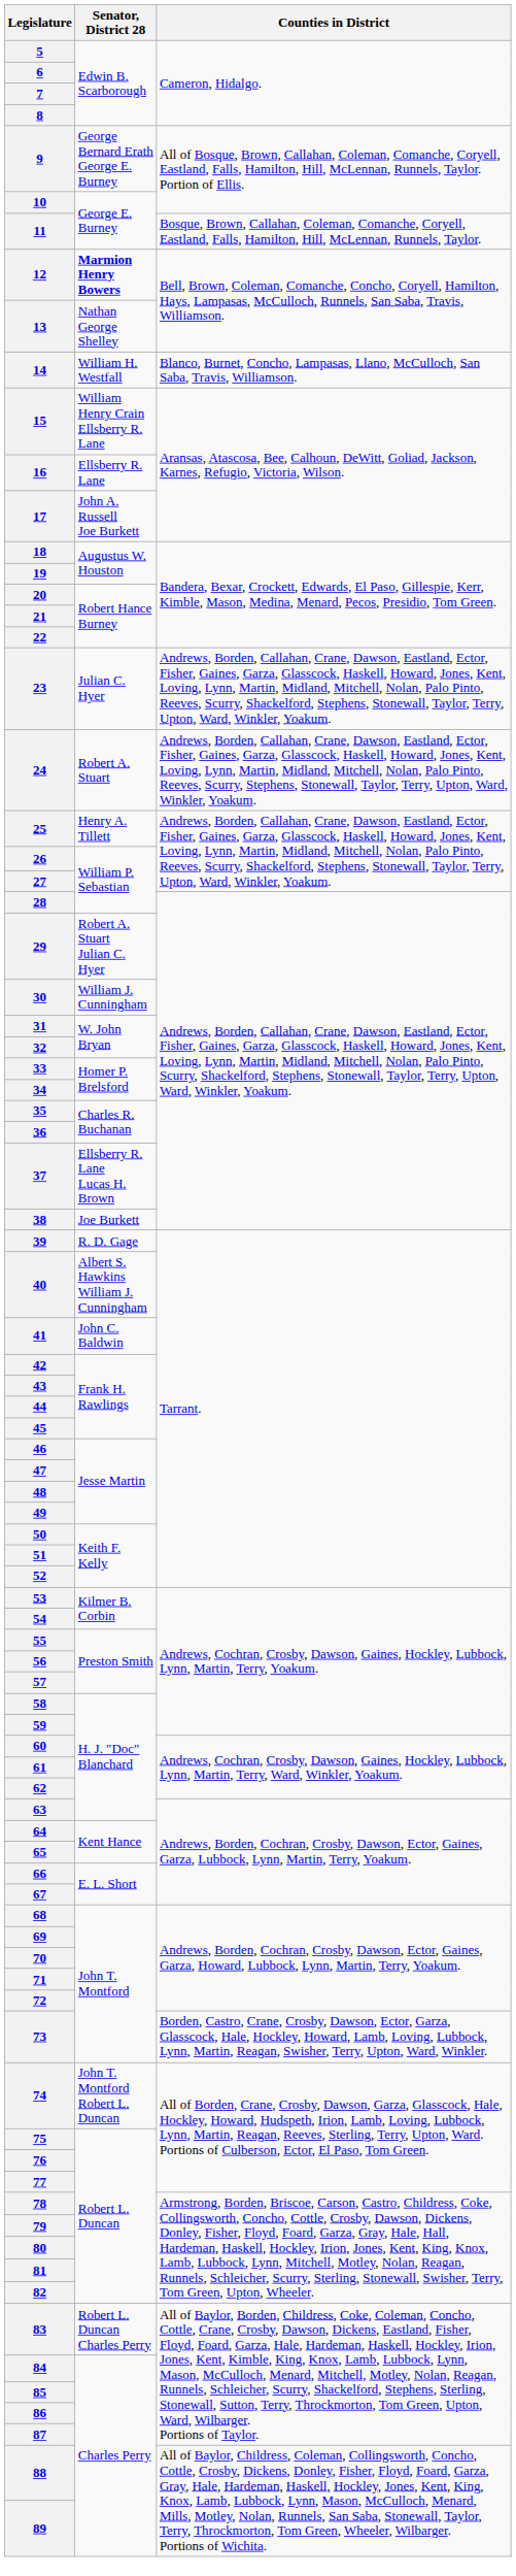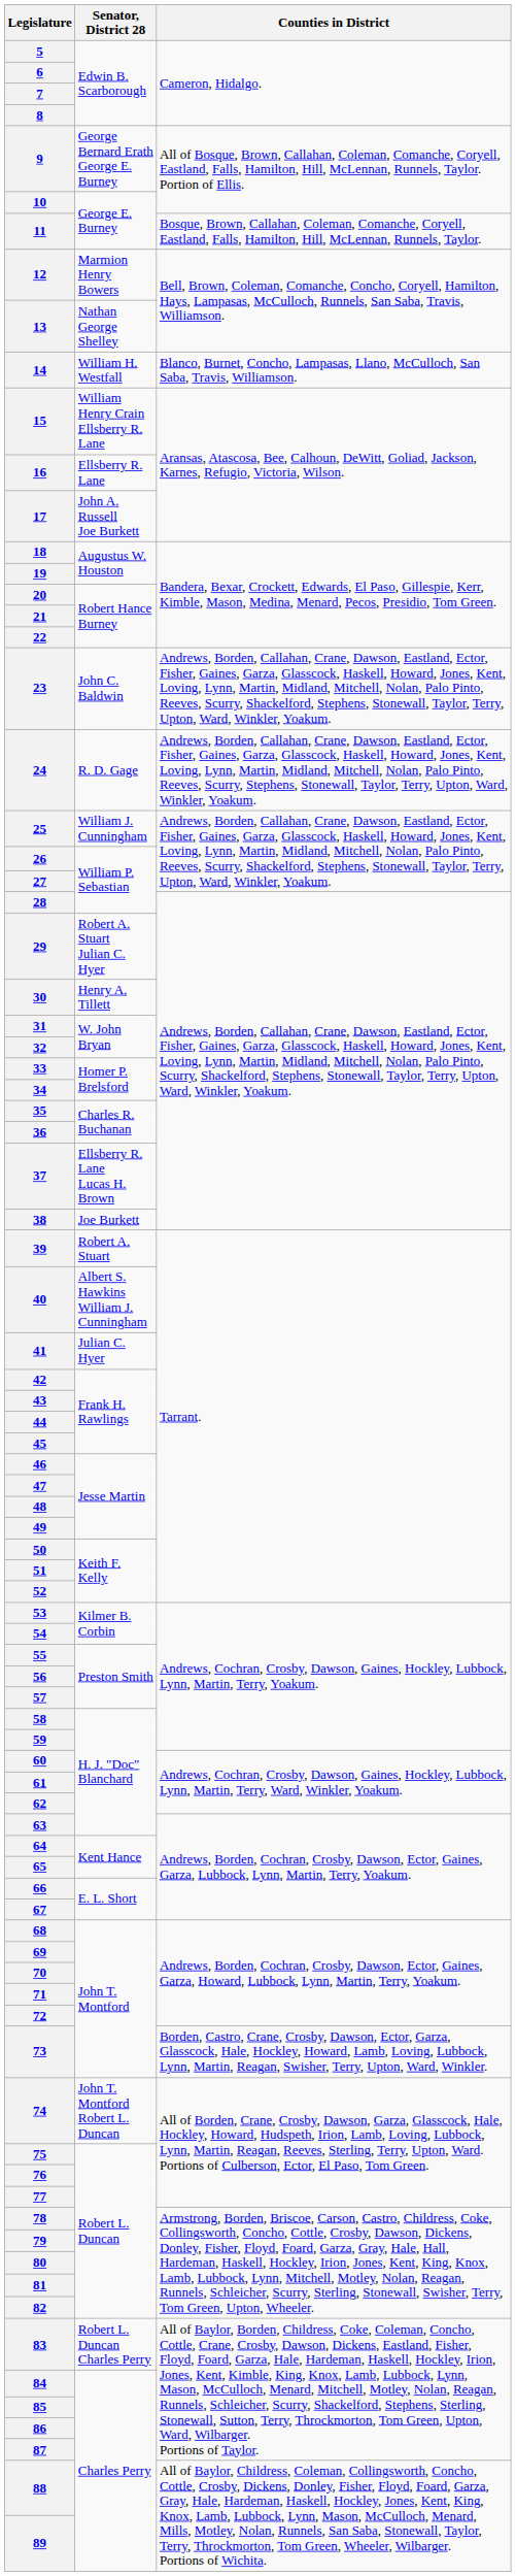 <table class="wikitable">
 <tr>
 <th>Legislature</th>
 <th>Senator, District 28</th>
 <th width=70%>Counties in District</th>
 </tr>
 <tr>
 <th><a href='#'>5</a></th>
 <td rowspan=4><a href='#'>Edwin B. Scarborough</a></td>
 <td rowspan=4><a href='#'>Cameron</a>, <a href='#'>Hidalgo</a>.</td>
 </tr>
 <tr>
 <th><a href='#'>6</a></th>
 </tr>
 <tr>
 <th><a href='#'>7</a></th>
 </tr>
 <tr>
 <th><a href='#'>8</a></th>
 </tr>
 <tr>
 <th><a href='#'>9</a></th>
 <td><a href='#'>George Bernard Erath</a><br><a href='#'>George E. Burney</a></td>
 <td rowspan=2>All of <a href='#'>Bosque</a>, <a href='#'>Brown</a>, <a href='#'>Callahan</a>, <a href='#'>Coleman</a>, <a href='#'>Comanche</a>, <a href='#'>Coryell</a>, <a href='#'>Eastland</a>, <a href='#'>Falls</a>, <a href='#'>Hamilton</a>, <a href='#'>Hill</a>, <a href='#'>McLennan</a>, <a href='#'>Runnels</a>, <a href='#'>Taylor</a>.<br>Portion of <a href='#'>Ellis</a>.</td>
 </tr>
 <tr>
 <th><a href='#'>10</a></th>
 <td rowspan=2><a href='#'>George E. Burney</a></td>
 </tr>
 <tr>
 <th><a href='#'>11</a></th>
 <td><a href='#'>Bosque</a>, <a href='#'>Brown</a>, <a href='#'>Callahan</a>, <a href='#'>Coleman</a>, <a href='#'>Comanche</a>, <a href='#'>Coryell</a>, <a href='#'>Eastland</a>, <a href='#'>Falls</a>, <a href='#'>Hamilton</a>, <a href='#'>Hill</a>, <a href='#'>McLennan</a>, <a href='#'>Runnels</a>, <a href='#'>Taylor</a>.</td>
 </tr>
 <tr>
 <th><a href='#'>12</a></th>
-<td><strong><a href='#'>Marmion Henry Bowers</a></strong></td>
+<td><a href='#'>Marmion Henry Bowers</a></td>
 <td rowspan=2><a href='#'>Bell</a>, <a href='#'>Brown</a>, <a href='#'>Coleman</a>, <a href='#'>Comanche</a>, <a href='#'>Concho</a>, <a href='#'>Coryell</a>, <a href='#'>Hamilton</a>, <a href='#'>Hays</a>, <a href='#'>Lampasas</a>, <a href='#'>McCulloch</a>, <a href='#'>Runnels</a>, <a href='#'>San Saba</a>, <a href='#'>Travis</a>, <a href='#'>Williamson</a>.</td>
 </tr>
 <tr>
 <th><a href='#'>13</a></th>
 <td><a href='#'>Nathan George Shelley</a></td>
 </tr>
 <tr>
 <th><a href='#'>14</a></th>
 <td><a href='#'>William H. Westfall</a></td>
 <td><a href='#'>Blanco</a>, <a href='#'>Burnet</a>, <a href='#'>Concho</a>, <a href='#'>Lampasas</a>, <a href='#'>Llano</a>, <a href='#'>McCulloch</a>, <a href='#'>San Saba</a>, <a href='#'>Travis</a>, <a href='#'>Williamson</a>.</td>
 </tr>
 <tr>
 <th><a href='#'>15</a></th>
 <td><a href='#'>William Henry Crain</a><br><a href='#'>Ellsberry R. Lane</a></td>
 <td rowspan=3><a href='#'>Aransas</a>, <a href='#'>Atascosa</a>, <a href='#'>Bee</a>, <a href='#'>Calhoun</a>, <a href='#'>DeWitt</a>, <a href='#'>Goliad</a>, <a href='#'>Jackson</a>, <a href='#'>Karnes</a>, <a href='#'>Refugio</a>, <a href='#'>Victoria</a>, <a href='#'>Wilson</a>.</td>
 </tr>
 <tr>
 <th><a href='#'>16</a></th>
 <td><a href='#'>Ellsberry R. Lane</a></td>
 </tr>
 <tr>
 <th><a href='#'>17</a></th>
 <td><a href='#'>John A. Russell</a><br><a href='#'>Joe Burkett</a></td>
 </tr>
 <tr>
 <th><a href='#'>18</a></th>
 <td rowspan=2><a href='#'>Augustus W. Houston</a></td>
 <td rowspan=5><a href='#'>Bandera</a>, <a href='#'>Bexar</a>, <a href='#'>Crockett</a>, <a href='#'>Edwards</a>, <a href='#'>El Paso</a>, <a href='#'>Gillespie</a>, <a href='#'>Kerr</a>, <a href='#'>Kimble</a>, <a href='#'>Mason</a>, <a href='#'>Medina</a>, <a href='#'>Menard</a>, <a href='#'>Pecos</a>, <a href='#'>Presidio</a>, <a href='#'>Tom Green</a>.</td>
 </tr>
 <tr>
 <th><a href='#'>19</a></th>
 </tr>
 <tr>
 <th><a href='#'>20</a></th>
 <td rowspan=3><a href='#'>Robert Hance Burney</a></td>
 </tr>
 <tr>
 <th><a href='#'>21</a></th>
 </tr>
 <tr>
 <th><a href='#'>22</a></th>
 </tr>
 <tr>
 <th><a href='#'>23</a></th>
-<td><a href='#'>Julian C. Hyer</a></td>
+<td><a href='#'>John C. Baldwin</a></td>
 <td><a href='#'>Andrews</a>, <a href='#'>Borden</a>, <a href='#'>Callahan</a>, <a href='#'>Crane</a>, <a href='#'>Dawson</a>, <a href='#'>Eastland</a>, <a href='#'>Ector</a>, <a href='#'>Fisher</a>, <a href='#'>Gaines</a>, <a href='#'>Garza</a>, <a href='#'>Glasscock</a>, <a href='#'>Haskell</a>, <a href='#'>Howard</a>, <a href='#'>Jones</a>, <a href='#'>Kent</a>, <a href='#'>Loving</a>, <a href='#'>Lynn</a>, <a href='#'>Martin</a>, <a href='#'>Midland</a>, <a href='#'>Mitchell</a>, <a href='#'>Nolan</a>, <a href='#'>Palo Pinto</a>, <a href='#'>Reeves</a>, <a href='#'>Scurry</a>, <a href='#'>Shackelford</a>, <a href='#'>Stephens</a>, <a href='#'>Stonewall</a>, <a href='#'>Taylor</a>, <a href='#'>Terry</a>, <a href='#'>Upton</a>, <a href='#'>Ward</a>, <a href='#'>Winkler</a>, <a href='#'>Yoakum</a>.</td>
 </tr>
 <tr>
 <th><a href='#'>24</a></th>
-<td><a href='#'>Robert A. Stuart</a></td>
+<td><a href='#'>R. D. Gage</a></td>
 <td><a href='#'>Andrews</a>, <a href='#'>Borden</a>, <a href='#'>Callahan</a>, <a href='#'>Crane</a>, <a href='#'>Dawson</a>, <a href='#'>Eastland</a>, <a href='#'>Ector</a>, <a href='#'>Fisher</a>, <a href='#'>Gaines</a>, <a href='#'>Garza</a>, <a href='#'>Glasscock</a>, <a href='#'>Haskell</a>, <a href='#'>Howard</a>, <a href='#'>Jones</a>, <a href='#'>Kent</a>, <a href='#'>Loving</a>, <a href='#'>Lynn</a>, <a href='#'>Martin</a>, <a href='#'>Midland</a>, <a href='#'>Mitchell</a>, <a href='#'>Nolan</a>, <a href='#'>Palo Pinto</a>, <a href='#'>Reeves</a>, <a href='#'>Scurry</a>, <a href='#'>Stephens</a>, <a href='#'>Stonewall</a>, <a href='#'>Taylor</a>, <a href='#'>Terry</a>, <a href='#'>Upton</a>, <a href='#'>Ward</a>, <a href='#'>Winkler</a>, <a href='#'>Yoakum</a>.</td>
 </tr>
 <tr>
 <th><a href='#'>25</a></th>
-<td><a href='#'>Henry A. Tillett</a></td>
+<td><a href='#'>William J. Cunningham</a></td>
 <td rowspan=3><a href='#'>Andrews</a>, <a href='#'>Borden</a>, <a href='#'>Callahan</a>, <a href='#'>Crane</a>, <a href='#'>Dawson</a>, <a href='#'>Eastland</a>, <a href='#'>Ector</a>, <a href='#'>Fisher</a>, <a href='#'>Gaines</a>, <a href='#'>Garza</a>, <a href='#'>Glasscock</a>, <a href='#'>Haskell</a>, <a href='#'>Howard</a>, <a href='#'>Jones</a>, <a href='#'>Kent</a>, <a href='#'>Loving</a>, <a href='#'>Lynn</a>, <a href='#'>Martin</a>, <a href='#'>Midland</a>, <a href='#'>Mitchell</a>, <a href='#'>Nolan</a>, <a href='#'>Palo Pinto</a>, <a href='#'>Reeves</a>, <a href='#'>Scurry</a>, <a href='#'>Shackelford</a>, <a href='#'>Stephens</a>, <a href='#'>Stonewall</a>, <a href='#'>Taylor</a>, <a href='#'>Terry</a>, <a href='#'>Upton</a>, <a href='#'>Ward</a>, <a href='#'>Winkler</a>, <a href='#'>Yoakum</a>.</td>
 </tr>
 <tr>
 <th><a href='#'>26</a></th>
 <td rowspan=3><a href='#'>William P. Sebastian</a></td>
 </tr>
 <tr>
 <th><a href='#'>27</a></th>
 </tr>
 <tr>
 <th><a href='#'>28</a></th>
 <td rowspan=11><a href='#'>Andrews</a>, <a href='#'>Borden</a>, <a href='#'>Callahan</a>, <a href='#'>Crane</a>, <a href='#'>Dawson</a>, <a href='#'>Eastland</a>, <a href='#'>Ector</a>, <a href='#'>Fisher</a>, <a href='#'>Gaines</a>, <a href='#'>Garza</a>, <a href='#'>Glasscock</a>, <a href='#'>Haskell</a>, <a href='#'>Howard</a>, <a href='#'>Jones</a>, <a href='#'>Kent</a>, <a href='#'>Loving</a>, <a href='#'>Lynn</a>, <a href='#'>Martin</a>, <a href='#'>Midland</a>, <a href='#'>Mitchell</a>, <a href='#'>Nolan</a>, <a href='#'>Palo Pinto</a>, <a href='#'>Scurry</a>, <a href='#'>Shackelford</a>, <a href='#'>Stephens</a>, <a href='#'>Stonewall</a>, <a href='#'>Taylor</a>, <a href='#'>Terry</a>, <a href='#'>Upton</a>, <a href='#'>Ward</a>, <a href='#'>Winkler</a>, <a href='#'>Yoakum</a>.</td>
 </tr>
 <tr>
 <th><a href='#'>29</a></th>
 <td><a href='#'>Robert A. Stuart</a><br><a href='#'>Julian C. Hyer</a></td>
 </tr>
 <tr>
 <th><a href='#'>30</a></th>
-<td><a href='#'>William J. Cunningham</a></td>
+<td><a href='#'>Henry A. Tillett</a></td>
 </tr>
 <tr>
 <th><a href='#'>31</a></th>
 <td rowspan=2><a href='#'>W. John Bryan</a></td>
 </tr>
 <tr>
 <th><a href='#'>32</a></th>
 </tr>
 <tr>
 <th><a href='#'>33</a></th>
 <td rowspan=2><a href='#'>Homer P. Brelsford</a></td>
 </tr>
 <tr>
 <th><a href='#'>34</a></th>
 </tr>
 <tr>
 <th><a href='#'>35</a></th>
 <td rowspan=2><a href='#'>Charles R. Buchanan</a></td>
 </tr>
 <tr>
 <th><a href='#'>36</a></th>
 </tr>
 <tr>
 <th><a href='#'>37</a></th>
 <td><a href='#'>Ellsberry R. Lane</a><br><a href='#'>Lucas H. Brown</a></td>
 </tr>
 <tr>
 <th><a href='#'>38</a></th>
 <td><a href='#'>Joe Burkett</a></td>
 </tr>
 <tr>
 <th><a href='#'>39</a></th>
-<td><a href='#'>R. D. Gage</a></td>
+<td><a href='#'>Robert A. Stuart</a></td>
 <td rowspan=14><a href='#'>Tarrant</a>.</td>
 </tr>
 <tr>
 <th><a href='#'>40</a></th>
 <td><a href='#'>Albert S. Hawkins</a><br><a href='#'>William J. Cunningham</a></td>
 </tr>
 <tr>
 <th><a href='#'>41</a></th>
-<td><a href='#'>John C. Baldwin</a></td>
+<td><a href='#'>Julian C. Hyer</a></td>
 </tr>
 <tr>
 <th><a href='#'>42</a></th>
 <td rowspan=4><a href='#'>Frank H. Rawlings</a></td>
 </tr>
 <tr>
 <th><a href='#'>43</a></th>
 </tr>
 <tr>
 <th><a href='#'>44</a></th>
 </tr>
 <tr>
 <th><a href='#'>45</a></th>
 </tr>
 <tr>
 <th><a href='#'>46</a></th>
 <td rowspan=4><a href='#'>Jesse Martin</a></td>
 </tr>
 <tr>
 <th><a href='#'>47</a></th>
 </tr>
 <tr>
 <th><a href='#'>48</a></th>
 </tr>
 <tr>
 <th><a href='#'>49</a></th>
 </tr>
 <tr>
 <th><a href='#'>50</a></th>
 <td rowspan=3><a href='#'>Keith F. Kelly</a></td>
 </tr>
 <tr>
 <th><a href='#'>51</a></th>
 </tr>
 <tr>
 <th><a href='#'>52</a></th>
 </tr>
 <tr>
 <th><a href='#'>53</a></th>
 <td rowspan=2><a href='#'>Kilmer B. Corbin</a></td>
 <td rowspan=7><a href='#'>Andrews</a>, <a href='#'>Cochran</a>, <a href='#'>Crosby</a>, <a href='#'>Dawson</a>, <a href='#'>Gaines</a>, <a href='#'>Hockley</a>, <a href='#'>Lubbock</a>, <a href='#'>Lynn</a>, <a href='#'>Martin</a>, <a href='#'>Terry</a>, <a href='#'>Yoakum</a>.</td>
 </tr>
 <tr>
 <th><a href='#'>54</a></th>
 </tr>
 <tr>
 <th><a href='#'>55</a></th>
 <td rowspan=3><a href='#'>Preston Smith</a></td>
 </tr>
 <tr>
 <th><a href='#'>56</a></th>
 </tr>
 <tr>
 <th><a href='#'>57</a></th>
 </tr>
 <tr>
 <th><a href='#'>58</a></th>
 <td rowspan=6><a href='#'>H. J. "Doc" Blanchard</a></td>
 </tr>
 <tr>
 <th><a href='#'>59</a></th>
 </tr>
 <tr>
 <th><a href='#'>60</a></th>
 <td rowspan=3><a href='#'>Andrews</a>, <a href='#'>Cochran</a>, <a href='#'>Crosby</a>, <a href='#'>Dawson</a>, <a href='#'>Gaines</a>, <a href='#'>Hockley</a>, <a href='#'>Lubbock</a>, <a href='#'>Lynn</a>, <a href='#'>Martin</a>, <a href='#'>Terry</a>, <a href='#'>Ward</a>, <a href='#'>Winkler</a>, <a href='#'>Yoakum</a>.</td>
 </tr>
 <tr>
 <th><a href='#'>61</a></th>
 </tr>
 <tr>
 <th><a href='#'>62</a></th>
 </tr>
 <tr>
 <th><a href='#'>63</a></th>
 <td rowspan=5><a href='#'>Andrews</a>, <a href='#'>Borden</a>, <a href='#'>Cochran</a>, <a href='#'>Crosby</a>, <a href='#'>Dawson</a>, <a href='#'>Ector</a>, <a href='#'>Gaines</a>, <a href='#'>Garza</a>, <a href='#'>Lubbock</a>, <a href='#'>Lynn</a>, <a href='#'>Martin</a>, <a href='#'>Terry</a>, <a href='#'>Yoakum</a>.</td>
 </tr>
 <tr>
 <th><a href='#'>64</a></th>
 <td rowspan=2><a href='#'>Kent Hance</a></td>
 </tr>
 <tr>
 <th><a href='#'>65</a></th>
 </tr>
 <tr>
 <th><a href='#'>66</a></th>
 <td rowspan=2><a href='#'>E. L. Short</a></td>
 </tr>
 <tr>
 <th><a href='#'>67</a></th>
 </tr>
 <tr>
 <th><a href='#'>68</a></th>
 <td rowspan=6><a href='#'>John T. Montford</a></td>
 <td rowspan=5><a href='#'>Andrews</a>, <a href='#'>Borden</a>, <a href='#'>Cochran</a>, <a href='#'>Crosby</a>, <a href='#'>Dawson</a>, <a href='#'>Ector</a>, <a href='#'>Gaines</a>, <a href='#'>Garza</a>, <a href='#'>Howard</a>, <a href='#'>Lubbock</a>, <a href='#'>Lynn</a>, <a href='#'>Martin</a>, <a href='#'>Terry</a>, <a href='#'>Yoakum</a>.</td>
 </tr>
 <tr>
 <th><a href='#'>69</a></th>
 </tr>
 <tr>
 <th><a href='#'>70</a></th>
 </tr>
 <tr>
 <th><a href='#'>71</a></th>
 </tr>
 <tr>
 <th><a href='#'>72</a></th>
 </tr>
 <tr>
 <th><a href='#'>73</a></th>
 <td><a href='#'>Borden</a>, <a href='#'>Castro</a>, <a href='#'>Crane</a>, <a href='#'>Crosby</a>, <a href='#'>Dawson</a>, <a href='#'>Ector</a>, <a href='#'>Garza</a>, <a href='#'>Glasscock</a>, <a href='#'>Hale</a>, <a href='#'>Hockley</a>, <a href='#'>Howard</a>, <a href='#'>Lamb</a>, <a href='#'>Loving</a>, <a href='#'>Lubbock</a>, <a href='#'>Lynn</a>, <a href='#'>Martin</a>, <a href='#'>Reagan</a>, <a href='#'>Swisher</a>, <a href='#'>Terry</a>, <a href='#'>Upton</a>, <a href='#'>Ward</a>, <a href='#'>Winkler</a>.</td>
 </tr>
 <tr>
 <th><a href='#'>74</a></th>
 <td><a href='#'>John T. Montford</a><br><a href='#'>Robert L. Duncan</a></td>
 <td rowspan=4>All of <a href='#'>Borden</a>, <a href='#'>Crane</a>, <a href='#'>Crosby</a>, <a href='#'>Dawson</a>, <a href='#'>Garza</a>, <a href='#'>Glasscock</a>, <a href='#'>Hale</a>, <a href='#'>Hockley</a>, <a href='#'>Howard</a>, <a href='#'>Hudspeth</a>, <a href='#'>Irion</a>, <a href='#'>Lamb</a>, <a href='#'>Loving</a>, <a href='#'>Lubbock</a>, <a href='#'>Lynn</a>, <a href='#'>Martin</a>, <a href='#'>Reagan</a>, <a href='#'>Reeves</a>, <a href='#'>Sterling</a>, <a href='#'>Terry</a>, <a href='#'>Upton</a>, <a href='#'>Ward</a>.<br>Portions of <a href='#'>Culberson</a>, <a href='#'>Ector</a>, <a href='#'>El Paso</a>, <a href='#'>Tom Green</a>.</td>
 </tr>
 <tr>
 <th><a href='#'>75</a></th>
 <td rowspan=8><a href='#'>Robert L. Duncan</a></td>
 </tr>
 <tr>
 <th><a href='#'>76</a></th>
 </tr>
 <tr>
 <th><a href='#'>77</a></th>
 </tr>
 <tr>
 <th><a href='#'>78</a></th>
 <td rowspan=5><a href='#'>Armstrong</a>, <a href='#'>Borden</a>, <a href='#'>Briscoe</a>, <a href='#'>Carson</a>, <a href='#'>Castro</a>, <a href='#'>Childress</a>, <a href='#'>Coke</a>, <a href='#'>Collingsworth</a>, <a href='#'>Concho</a>, <a href='#'>Cottle</a>, <a href='#'>Crosby</a>, <a href='#'>Dawson</a>, <a href='#'>Dickens</a>, <a href='#'>Donley</a>, <a href='#'>Fisher</a>, <a href='#'>Floyd</a>, <a href='#'>Foard</a>, <a href='#'>Garza</a>, <a href='#'>Gray</a>, <a href='#'>Hale</a>, <a href='#'>Hall</a>, <a href='#'>Hardeman</a>, <a href='#'>Haskell</a>, <a href='#'>Hockley</a>, <a href='#'>Irion</a>, <a href='#'>Jones</a>, <a href='#'>Kent</a>, <a href='#'>King</a>, <a href='#'>Knox</a>, <a href='#'>Lamb</a>, <a href='#'>Lubbock</a>, <a href='#'>Lynn</a>, <a href='#'>Mitchell</a>, <a href='#'>Motley</a>, <a href='#'>Nolan</a>, <a href='#'>Reagan</a>, <a href='#'>Runnels</a>, <a href='#'>Schleicher</a>, <a href='#'>Scurry</a>, <a href='#'>Sterling</a>, <a href='#'>Stonewall</a>, <a href='#'>Swisher</a>, <a href='#'>Terry</a>, <a href='#'>Tom Green</a>, <a href='#'>Upton</a>, <a href='#'>Wheeler</a>.</td>
 </tr>
 <tr>
 <th><a href='#'>79</a></th>
 </tr>
 <tr>
 <th><a href='#'>80</a></th>
 </tr>
 <tr>
 <th><a href='#'>81</a></th>
 </tr>
 <tr>
 <th><a href='#'>82</a></th>
 </tr>
 <tr>
 <th><a href='#'>83</a></th>
 <td><a href='#'>Robert L. Duncan</a><br><a href='#'>Charles Perry</a></td>
 <td rowspan=5>All of <a href='#'>Baylor</a>, <a href='#'>Borden</a>, <a href='#'>Childress</a>, <a href='#'>Coke</a>, <a href='#'>Coleman</a>, <a href='#'>Concho</a>, <a href='#'>Cottle</a>, <a href='#'>Crane</a>, <a href='#'>Crosby</a>, <a href='#'>Dawson</a>, <a href='#'>Dickens</a>, <a href='#'>Eastland</a>, <a href='#'>Fisher</a>, <a href='#'>Floyd</a>, <a href='#'>Foard</a>, <a href='#'>Garza</a>, <a href='#'>Hale</a>, <a href='#'>Hardeman</a>, <a href='#'>Haskell</a>, <a href='#'>Hockley</a>, <a href='#'>Irion</a>, <a href='#'>Jones</a>, <a href='#'>Kent</a>, <a href='#'>Kimble</a>, <a href='#'>King</a>, <a href='#'>Knox</a>, <a href='#'>Lamb</a>, <a href='#'>Lubbock</a>, <a href='#'>Lynn</a>, <a href='#'>Mason</a>, <a href='#'>McCulloch</a>, <a href='#'>Menard</a>, <a href='#'>Mitchell</a>, <a href='#'>Motley</a>, <a href='#'>Nolan</a>, <a href='#'>Reagan</a>, <a href='#'>Runnels</a>, <a href='#'>Schleicher</a>, <a href='#'>Scurry</a>, <a href='#'>Shackelford</a>, <a href='#'>Stephens</a>, <a href='#'>Sterling</a>, <a href='#'>Stonewall</a>, <a href='#'>Sutton</a>, <a href='#'>Terry</a>, <a href='#'>Throckmorton</a>, <a href='#'>Tom Green</a>, <a href='#'>Upton</a>, <a href='#'>Ward</a>, <a href='#'>Wilbarger</a>.<br>Portions of <a href='#'>Taylor</a>.</td>
 </tr>
 <tr>
 <th><a href='#'>84</a></th>
 <td rowspan=6><a href='#'>Charles Perry</a></td>
 </tr>
 <tr>
 <th><a href='#'>85</a></th>
 </tr>
 <tr>
 <th><a href='#'>86</a></th>
 </tr>
 <tr>
 <th><a href='#'>87</a></th>
 </tr>
 <tr>
 <th><a href='#'>88</a></th>
 <td rowspan=2>All of <a href='#'>Baylor</a>, <a href='#'>Childress</a>, <a href='#'>Coleman</a>, <a href='#'>Collingsworth</a>, <a href='#'>Concho</a>, <a href='#'>Cottle</a>, <a href='#'>Crosby</a>, <a href='#'>Dickens</a>, <a href='#'>Donley</a>, <a href='#'>Fisher</a>, <a href='#'>Floyd</a>, <a href='#'>Foard</a>, <a href='#'>Garza</a>, <a href='#'>Gray</a>, <a href='#'>Hale</a>, <a href='#'>Hardeman</a>, <a href='#'>Haskell</a>, <a href='#'>Hockley</a>, <a href='#'>Jones</a>, <a href='#'>Kent</a>, <a href='#'>King</a>, <a href='#'>Knox</a>, <a href='#'>Lamb</a>, <a href='#'>Lubbock</a>, <a href='#'>Lynn</a>, <a href='#'>Mason</a>, <a href='#'>McCulloch</a>, <a href='#'>Menard</a>, <a href='#'>Mills</a>, <a href='#'>Motley</a>, <a href='#'>Nolan</a>, <a href='#'>Runnels</a>, <a href='#'>San Saba</a>, <a href='#'>Stonewall</a>, <a href='#'>Taylor</a>, <a href='#'>Terry</a>, <a href='#'>Throckmorton</a>, <a href='#'>Tom Green</a>, <a href='#'>Wheeler</a>, <a href='#'>Wilbarger</a>.<br>Portions of <a href='#'>Wichita</a>.</td>
 </tr>
 <tr>
 <th><a href='#'>89</a></th>
 </tr>
 </table>
